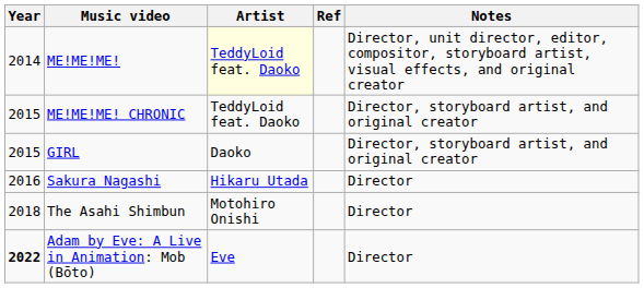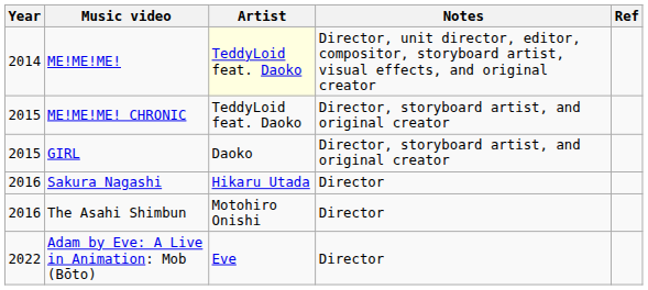 <table class="wikitable">
 <tr>
 <th>Year</th>
 <th>Music video</th>
 <th>Artist</th>
+<th>Notes</th>
 <th>Ref</th>
-<th>Notes</th>
 </tr>
 <tr>
 <td>2014</td>
 <td><a href='#'>ME!ME!ME!</a></td>
 <td style="background: lightyellow;"><a href='#'>TeddyLoid</a> feat. <a href='#'>Daoko</a></td>
+<td>Director, unit director, editor, compositor, storyboard artist, visual effects, and original creator</td>
 <td></td>
-<td>Director, unit director, editor, compositor, storyboard artist, visual effects, and original creator</td>
 </tr>
 <tr>
 <td>2015</td>
 <td><a href='#'>ME!ME!ME! CHRONIC</a></td>
 <td>TeddyLoid feat. Daoko</td>
+<td>Director, storyboard artist, and original creator</td>
 <td></td>
-<td>Director, storyboard artist, and original creator</td>
 </tr>
 <tr>
 <td>2015</td>
 <td><a href='#'>GIRL</a></td>
 <td>Daoko</td>
+<td>Director, storyboard artist, and original creator</td>
 <td></td>
-<td>Director, storyboard artist, and original creator</td>
 </tr>
 <tr>
 <td>2016</td>
 <td><a href='#'>Sakura Nagashi</a></td>
 <td><a href='#'>Hikaru Utada</a></td>
+<td>Director</td>
 <td></td>
-<td>Director</td>
 </tr>
 <tr>
-<td>2018</td>
+<td>2016</td>
 <td>The Asahi Shimbun</td>
 <td>Motohiro Onishi</td>
+<td>Director</td>
 <td></td>
-<td>Director</td>
 </tr>
 <tr>
-<td><strong>2022</strong></td>
+<td>2022</td>
 <td><a href='#'>Adam by Eve: A Live in Animation</a>: Mob (Bōto)</td>
 <td><a href='#'>Eve</a></td>
+<td>Director</td>
 <td></td>
-<td>Director</td>
 </tr>
 </table>
